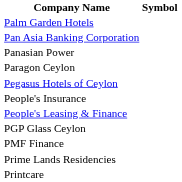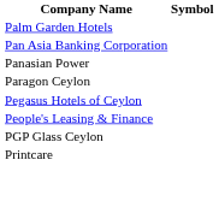 <table style="background:transparent;">
 <tr>
 <th>Company Name</th>
 <th>Symbol</th>
 </tr>
 <tr>
 <td><a href='#'>Palm Garden Hotels</a></td>
 <td></td>
 </tr>
 <tr>
 <td><a href='#'>Pan Asia Banking Corporation</a></td>
 <td></td>
 </tr>
 <tr>
 <td>Panasian Power</td>
 <td></td>
 </tr>
 <tr>
 <td>Paragon Ceylon</td>
 <td></td>
 </tr>
 <tr>
 <td><a href='#'>Pegasus Hotels of Ceylon</a></td>
 <td></td>
 </tr>
 <tr>
-<td>People's Insurance</td>
-<td></td>
-</tr>
-<tr>
 <td><a href='#'>People's Leasing & Finance</a></td>
 <td></td>
 </tr>
 <tr>
 <td>PGP Glass Ceylon</td>
-<td></td>
-</tr>
-<tr>
-<td>PMF Finance</td>
-<td></td>
-</tr>
-<tr>
-<td>Prime Lands Residencies</td>
 <td></td>
 </tr>
 <tr>
 <td>Printcare</td>
 <td></td>
 </tr>
 <tr>
 </tr>
 </table>
